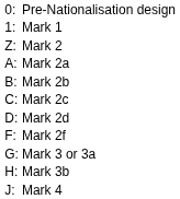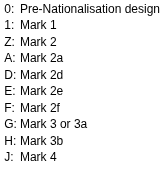 <table>
 <tr>
 <td>0:</td>
 <td>Pre-Nationalisation design</td>
 </tr>
 <tr>
 <td>1:</td>
 <td>Mark 1</td>
 </tr>
 <tr>
 <td>Z:</td>
 <td>Mark 2</td>
 </tr>
 <tr>
 <td>A:</td>
 <td>Mark 2a</td>
 </tr>
 <tr>
-<td>B:</td>
-<td>Mark 2b</td>
+<td>D:</td>
+<td>Mark 2d</td>
 </tr>
 <tr>
-<td>C:</td>
-<td>Mark 2c</td>
-</tr>
-<tr>
-<td>D:</td>
-<td>Mark 2d</td>
+<td>E:</td>
+<td>Mark 2e</td>
 </tr>
 <tr>
 <td>F:</td>
 <td>Mark 2f</td>
 </tr>
 <tr>
 <td>G:</td>
 <td>Mark 3 or 3a</td>
 </tr>
 <tr>
 <td>H:</td>
 <td>Mark 3b</td>
 </tr>
 <tr>
 <td>J:</td>
 <td>Mark 4</td>
 </tr>
 </table>
